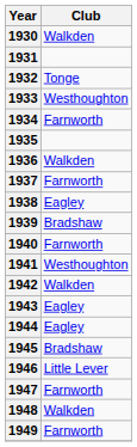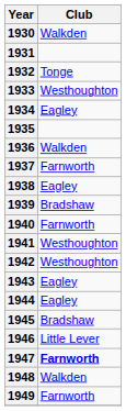 <table class="wikitable" style="font-size:85%">
 <tr>
 <th>Year</th>
 <th>Club</th>
 </tr>
 <tr>
 <th scope="row">1930</th>
 <td><a href='#'>Walkden</a></td>
 </tr>
 <tr>
 <th scope="row">1931</th>
 <td></td>
 </tr>
 <tr>
 <th scope="row">1932</th>
 <td><a href='#'>Tonge</a></td>
 </tr>
 <tr>
 <th scope="row">1933</th>
 <td><a href='#'>Westhoughton</a></td>
 </tr>
 <tr>
 <th scope="row">1934</th>
-<td><a href='#'>Farnworth</a></td>
+<td><a href='#'>Eagley</a></td>
 </tr>
 <tr>
 <th scope="row">1935</th>
 <td></td>
 </tr>
 <tr>
 <th scope="row">1936</th>
 <td><a href='#'>Walkden</a></td>
 </tr>
 <tr>
 <th scope="row">1937</th>
 <td><a href='#'>Farnworth</a></td>
 </tr>
 <tr>
 <th scope="row">1938</th>
 <td><a href='#'>Eagley</a></td>
 </tr>
 <tr>
 <th scope="row">1939</th>
 <td><a href='#'>Bradshaw</a></td>
 </tr>
 <tr>
 <th scope="row">1940</th>
 <td><a href='#'>Farnworth</a></td>
 </tr>
 <tr>
 <th scope="row">1941</th>
 <td><a href='#'>Westhoughton</a></td>
 </tr>
 <tr>
 <th scope="row">1942</th>
-<td><a href='#'>Walkden</a></td>
+<td><a href='#'>Westhoughton</a></td>
 </tr>
 <tr>
 <th scope="row">1943</th>
 <td><a href='#'>Eagley</a></td>
 </tr>
 <tr>
 <th scope="row">1944</th>
 <td><a href='#'>Eagley</a></td>
 </tr>
 <tr>
 <th scope="row">1945</th>
 <td><a href='#'>Bradshaw</a></td>
 </tr>
 <tr>
 <th scope="row">1946</th>
 <td><a href='#'>Little Lever</a></td>
 </tr>
 <tr>
 <th scope="row">1947</th>
-<td><a href='#'>Farnworth</a></td>
+<td><strong><a href='#'>Farnworth</a></strong></td>
 </tr>
 <tr>
 <th scope="row">1948</th>
 <td><a href='#'>Walkden</a></td>
 </tr>
 <tr>
 <th scope="row">1949</th>
 <td><a href='#'>Farnworth</a></td>
 </tr>
 <tr>
 </tr>
 </table>
